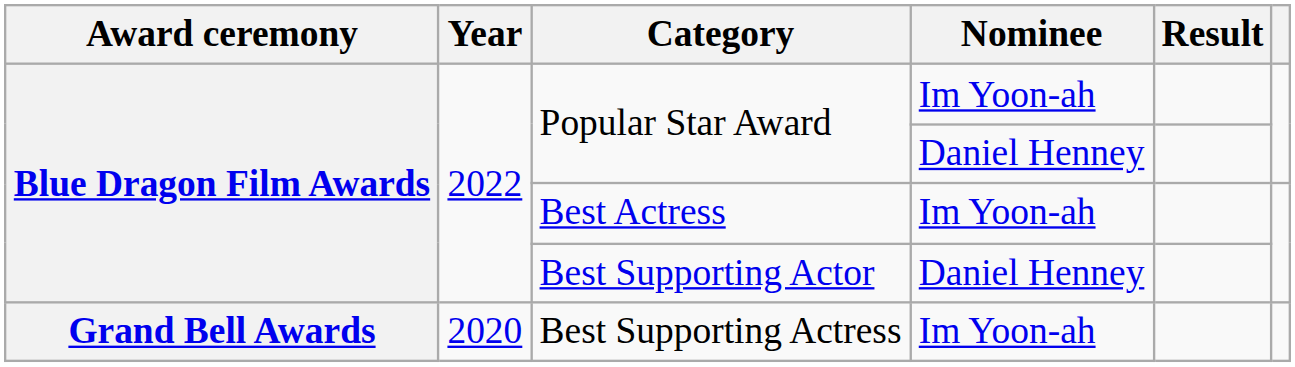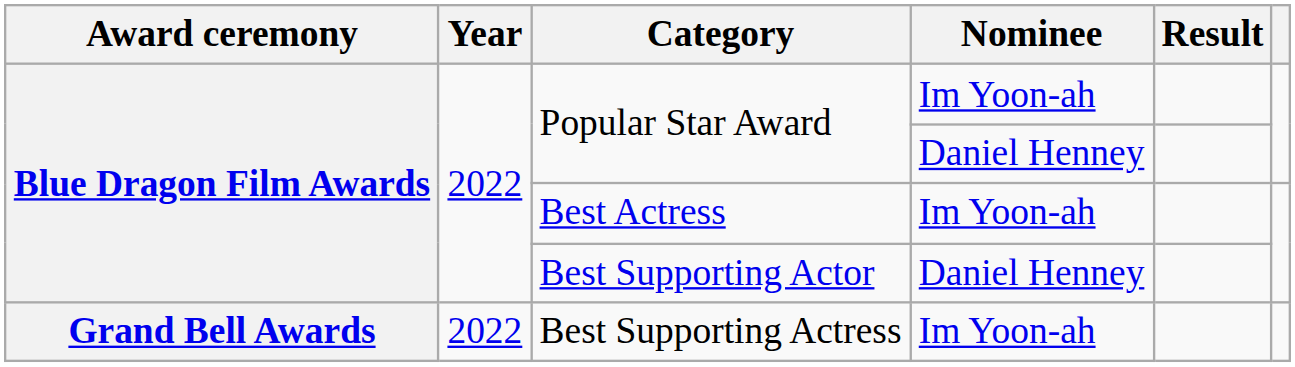 <table class="wikitable plainrowheaders sortable">
 <tr>
 <th scope="col">Award ceremony </th>
 <th scope="col">Year</th>
 <th scope="col">Category </th>
 <th scope="col">Nominee</th>
 <th scope="col">Result</th>
 <th scope="col" class="unsortable"></th>
 </tr>
 <tr>
 <th scope="row" rowspan="4"><a href='#'>Blue Dragon Film Awards</a></th>
 <td rowspan="4" style="text-align:center"><a href='#'>2022</a></td>
 <td rowspan="2">Popular Star Award</td>
 <td><a href='#'>Im Yoon-ah</a></td>
 <td></td>
 <td rowspan="2" style="text-align:center"></td>
 </tr>
 <tr>
 <td><a href='#'>Daniel Henney</a></td>
 <td></td>
 </tr>
 <tr>
 <td><a href='#'>Best Actress</a></td>
 <td><a href='#'>Im Yoon-ah</a></td>
 <td></td>
 <td rowspan="2" style="text-align:center"></td>
 </tr>
 <tr>
 <td><a href='#'>Best Supporting Actor</a></td>
 <td><a href='#'>Daniel Henney</a></td>
 <td></td>
 </tr>
 <tr>
 <th scope="row"><a href='#'>Grand Bell Awards</a></th>
-<td scope="row" style="text-align:center"><a href='#'>2020</a></td>
+<td scope="row" style="text-align:center"><a href='#'>2022</a></td>
 <td>Best Supporting Actress</td>
 <td><a href='#'>Im Yoon-ah</a></td>
 <td></td>
 <td style="text-align:center"></td>
 </tr>
 </table>
